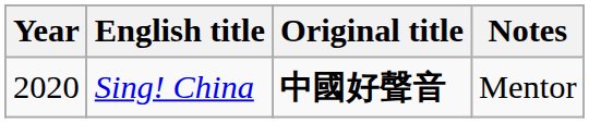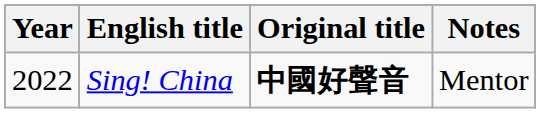 <table class="wikitable sortable">
 <tr>
 <th>Year</th>
 <th>English title</th>
 <th>Original title</th>
 <th class="unsortable">Notes</th>
 </tr>
 <tr>
-<td>2020</td>
+<td>2022</td>
 <td><em><a href='#'>Sing! China</a></em></td>
 <td><strong>中國好聲音</strong></td>
 <td>Mentor</td>
 </tr>
 </table>
